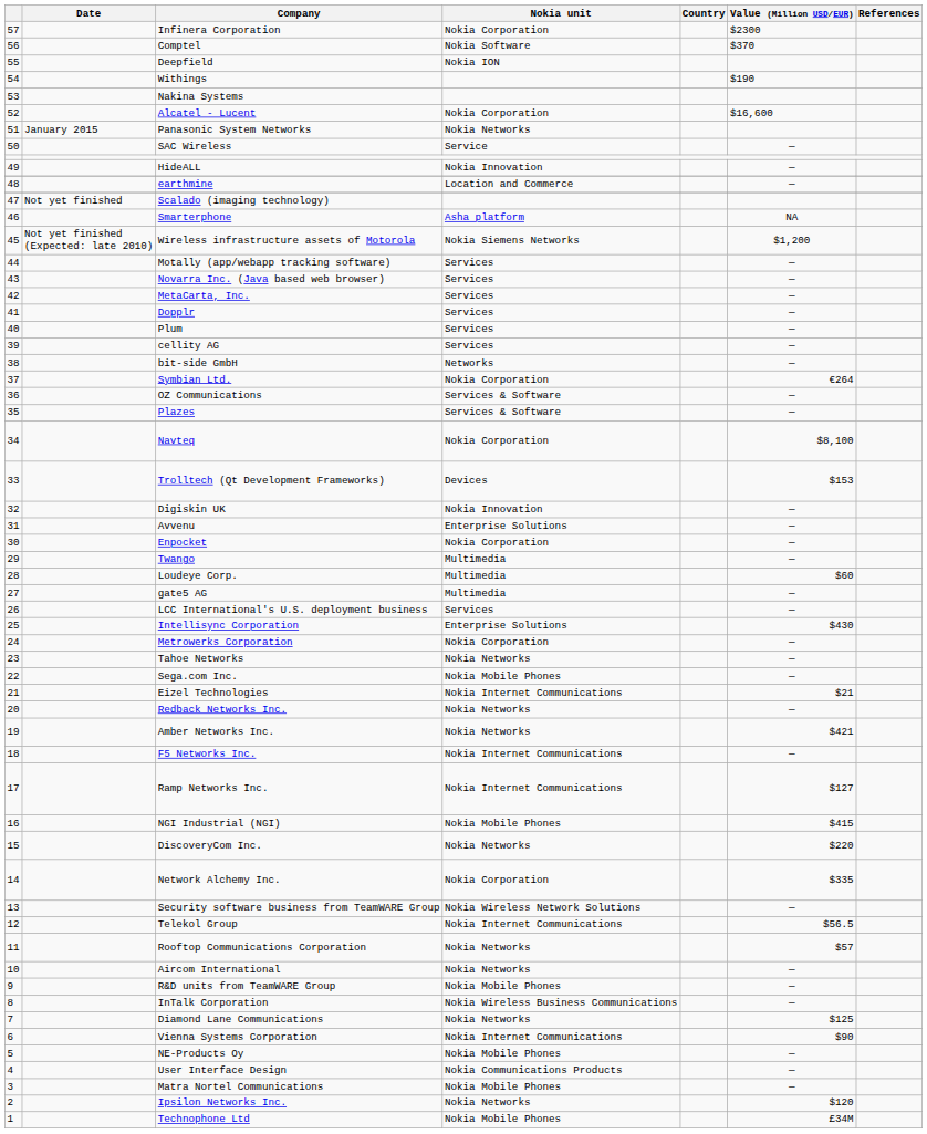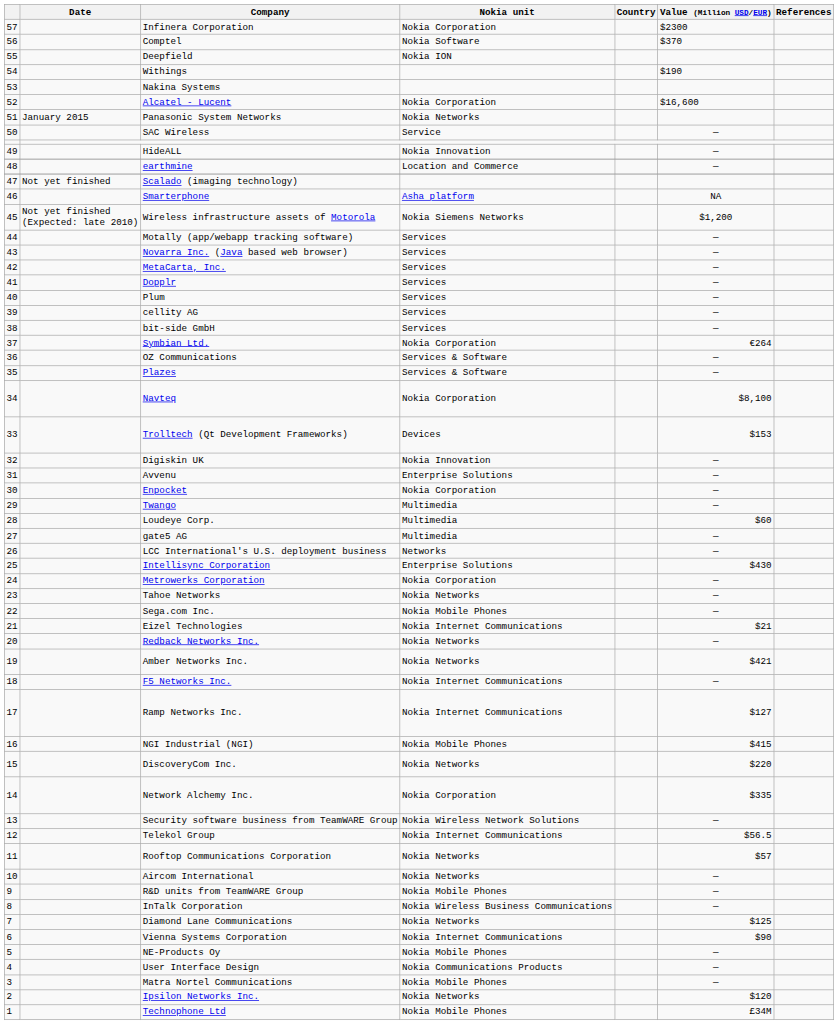 <table class="wikitable sortable" border="1">
 <tr>
 <th></th>
 <th>Date</th>
 <th>Company</th>
 <th>Nokia unit</th>
 <th>Country</th>
 <th>Value <small>(Million <a href='#'>USD</a>/<a href='#'>EUR</a>)</small></th>
 <th class="unsortable">References</th>
 </tr>
 <tr>
 <td>57</td>
 <td></td>
 <td>Infinera Corporation</td>
 <td>Nokia Corporation</td>
 <td></td>
 <td>$2300</td>
 <td align "center"><br></td>
 </tr>
 <tr>
 <td>56</td>
 <td></td>
 <td>Comptel</td>
 <td>Nokia Software</td>
 <td></td>
 <td>$370</td>
 <td></td>
 </tr>
 <tr>
 <td>55</td>
 <td></td>
 <td>Deepfield</td>
 <td>Nokia ION</td>
 <td></td>
 <td></td>
 <td></td>
 </tr>
 <tr>
 <td>54</td>
 <td></td>
 <td>Withings</td>
 <td></td>
 <td></td>
 <td>$190</td>
 <td></td>
 </tr>
 <tr>
 <td>53</td>
 <td></td>
 <td>Nakina Systems</td>
 <td></td>
 <td></td>
 <td></td>
 <td align="center"></td>
 </tr>
 <tr>
 <td>52</td>
 <td></td>
 <td><a href='#'>Alcatel - Lucent</a></td>
 <td>Nokia Corporation</td>
 <td></td>
 <td>$16,600</td>
 <td></td>
 </tr>
 <tr>
 <td>51</td>
 <td>January 2015</td>
 <td>Panasonic System Networks</td>
 <td>Nokia Networks</td>
 <td></td>
 <td></td>
 <td align="center"></td>
 </tr>
 <tr>
 <td>50</td>
 <td></td>
 <td>SAC Wireless</td>
 <td>Service</td>
 <td></td>
 <td align="center">—</td>
 <td align="center"></td>
 </tr>
 <tr>
 <td></td>
 </tr>
 <tr>
 <td>49</td>
 <td></td>
 <td>HideALL</td>
 <td>Nokia Innovation</td>
 <td></td>
 <td align="center">—</td>
 <td align="center"></td>
 </tr>
 <tr>
 </tr>
 <tr>
 <td>48</td>
 <td></td>
 <td><a href='#'>earthmine</a></td>
 <td>Location and Commerce</td>
 <td></td>
 <td align="center">—</td>
 <td align="center"></td>
 </tr>
 <tr>
 </tr>
 <tr>
 <td>47</td>
 <td>Not yet finished</td>
 <td><a href='#'>Scalado</a> (imaging technology)</td>
 <td></td>
 <td></td>
 <td></td>
 <td></td>
 </tr>
 <tr>
 <td>46</td>
 <td></td>
 <td><a href='#'>Smarterphone</a></td>
 <td><a href='#'>Asha platform</a></td>
 <td></td>
 <td align="center">NA</td>
 <td align="center"></td>
 </tr>
 <tr>
 <td>45</td>
 <td>Not yet finished<br>(Expected: late 2010)</td>
 <td>Wireless infrastructure assets of <a href='#'>Motorola</a></td>
 <td>Nokia Siemens Networks</td>
 <td></td>
 <td align="center">$1,200</td>
 <td align="center"></td>
 </tr>
 <tr>
 <td>44</td>
 <td></td>
 <td>Motally (app/webapp tracking software)</td>
 <td>Services</td>
 <td></td>
 <td align="center">—</td>
 <td align="center"><br></td>
 </tr>
 <tr>
 <td>43</td>
 <td></td>
 <td><a href='#'>Novarra Inc.</a> (<a href='#'>Java</a> based web browser)</td>
 <td>Services</td>
 <td></td>
 <td align="center">—</td>
 <td align="center"><br></td>
 </tr>
 <tr>
 <td>42</td>
 <td></td>
 <td><a href='#'>MetaCarta, Inc.</a></td>
 <td>Services</td>
 <td></td>
 <td align="center">—</td>
 <td align="center"></td>
 </tr>
 <tr>
 <td>41</td>
 <td></td>
 <td><a href='#'>Dopplr</a></td>
 <td>Services</td>
 <td></td>
 <td align="center">—</td>
 <td align="center"></td>
 </tr>
 <tr>
 <td>40</td>
 <td></td>
 <td>Plum</td>
 <td>Services</td>
 <td></td>
 <td align="center">—</td>
 <td align="center"></td>
 </tr>
 <tr>
 <td>39</td>
 <td></td>
 <td>cellity AG</td>
 <td>Services</td>
 <td></td>
 <td align="center">—</td>
 <td align="center"><br></td>
 </tr>
 <tr>
 <td>38</td>
 <td></td>
 <td>bit-side GmbH</td>
-<td>Networks</td>
+<td>Services</td>
 <td></td>
 <td align="center">—</td>
 <td align="center"><br></td>
 </tr>
 <tr>
 <td>37</td>
 <td></td>
 <td><a href='#'>Symbian Ltd.</a></td>
 <td>Nokia Corporation</td>
 <td></td>
 <td align="right">€264</td>
 <td align="center"><br></td>
 </tr>
 <tr>
 <td>36</td>
 <td></td>
 <td>OZ Communications</td>
 <td>Services & Software</td>
 <td></td>
 <td align="center">—</td>
 <td align="center"><br></td>
 </tr>
 <tr>
 <td>35</td>
 <td></td>
 <td><a href='#'>Plazes</a></td>
 <td>Services & Software</td>
 <td></td>
 <td align="center">—</td>
 <td align="center"><br></td>
 </tr>
 <tr>
 <td>34</td>
 <td></td>
 <td><a href='#'>Navteq</a></td>
 <td>Nokia Corporation</td>
 <td></td>
 <td align="right">$8,100</td>
 <td align="center"><br><br><br></td>
 </tr>
 <tr>
 <td>33</td>
 <td></td>
 <td><a href='#'>Trolltech</a> (Qt Development Frameworks)</td>
 <td>Devices</td>
 <td></td>
 <td align="right">$153</td>
 <td align="center"><br><br><br></td>
 </tr>
 <tr>
 <td>32</td>
 <td></td>
 <td>Digiskin UK</td>
 <td>Nokia Innovation</td>
 <td></td>
 <td align="center">—</td>
 <td align="center"><br></td>
 </tr>
 <tr>
 <td>31</td>
 <td></td>
 <td>Avvenu</td>
 <td>Enterprise Solutions</td>
 <td></td>
 <td align="center">—</td>
 <td align="center"><br></td>
 </tr>
 <tr>
 <td>30</td>
 <td></td>
 <td><a href='#'>Enpocket</a></td>
 <td>Nokia Corporation</td>
 <td></td>
 <td align="center">—</td>
 <td align="center"></td>
 </tr>
 <tr>
 <td>29</td>
 <td></td>
 <td><a href='#'>Twango</a></td>
 <td>Multimedia</td>
 <td></td>
 <td align="center">—</td>
 <td align="center"></td>
 </tr>
 <tr>
 <td>28</td>
 <td></td>
 <td>Loudeye Corp.</td>
 <td>Multimedia</td>
 <td></td>
 <td align="right">$60</td>
 <td align="center"><br></td>
 </tr>
 <tr>
 <td>27</td>
 <td></td>
 <td>gate5 AG</td>
 <td>Multimedia</td>
 <td></td>
 <td align="center">—</td>
 <td align="center"></td>
 </tr>
 <tr>
 <td>26</td>
 <td></td>
 <td>LCC International's U.S. deployment business</td>
-<td>Services</td>
+<td>Networks</td>
 <td></td>
 <td align="center">—</td>
 <td align="center"></td>
 </tr>
 <tr>
 <td>25</td>
 <td></td>
 <td><a href='#'>Intellisync Corporation</a></td>
 <td>Enterprise Solutions</td>
 <td></td>
 <td align="right">$430</td>
 <td align="center"><br></td>
 </tr>
 <tr>
 <td>24</td>
 <td></td>
 <td><a href='#'>Metrowerks Corporation</a></td>
 <td>Nokia Corporation</td>
 <td></td>
 <td align="center">—</td>
 <td align="center"></td>
 </tr>
 <tr>
 <td>23</td>
 <td></td>
 <td>Tahoe Networks</td>
 <td>Nokia Networks</td>
 <td></td>
 <td align="center">—</td>
 <td align="center"></td>
 </tr>
 <tr>
 <td>22</td>
 <td></td>
 <td>Sega.com Inc.</td>
 <td>Nokia Mobile Phones</td>
 <td></td>
 <td align="center">—</td>
 <td align="center"><br></td>
 </tr>
 <tr>
 <td>21</td>
 <td></td>
 <td>Eizel Technologies</td>
 <td>Nokia Internet Communications</td>
 <td></td>
 <td align="right">$21</td>
 <td align="center"><br></td>
 </tr>
 <tr>
 <td>20</td>
 <td></td>
 <td><a href='#'>Redback Networks Inc.</a></td>
 <td>Nokia Networks</td>
 <td></td>
 <td align="center">—</td>
 <td align="center"></td>
 </tr>
 <tr>
 <td>19</td>
 <td></td>
 <td>Amber Networks Inc.</td>
 <td>Nokia Networks</td>
 <td></td>
 <td align="right">$421</td>
 <td align="center"><br><br></td>
 </tr>
 <tr>
 <td>18</td>
 <td></td>
 <td><a href='#'>F5 Networks Inc.</a></td>
 <td>Nokia Internet Communications</td>
 <td></td>
 <td align="center">—</td>
 <td align="center"></td>
 </tr>
 <tr>
 <td>17</td>
 <td></td>
 <td>Ramp Networks Inc.</td>
 <td>Nokia Internet Communications</td>
 <td></td>
 <td align="right">$127</td>
 <td align="center"><br><br><br><br></td>
 </tr>
 <tr>
 <td>16</td>
 <td></td>
 <td>NGI Industrial (NGI)</td>
 <td>Nokia Mobile Phones</td>
 <td></td>
 <td align="right">$415</td>
 <td align="center"></td>
 </tr>
 <tr>
 <td>15</td>
 <td></td>
 <td>DiscoveryCom Inc.</td>
 <td>Nokia Networks</td>
 <td></td>
 <td align="right">$220</td>
 <td align="center"><br><br></td>
 </tr>
 <tr>
 <td>14</td>
 <td></td>
 <td>Network Alchemy Inc.</td>
 <td>Nokia Corporation</td>
 <td></td>
 <td align="right">$335</td>
 <td align="center"><br><br><br></td>
 </tr>
 <tr>
 <td>13</td>
 <td></td>
 <td>Security software business from TeamWARE Group</td>
 <td>Nokia Wireless Network Solutions</td>
 <td></td>
 <td align="center">—</td>
 <td align="center"></td>
 </tr>
 <tr>
 <td>12</td>
 <td></td>
 <td>Telekol Group</td>
 <td>Nokia Internet Communications</td>
 <td></td>
 <td align="right">$56.5</td>
 <td align="center"></td>
 </tr>
 <tr>
 <td>11</td>
 <td></td>
 <td>Rooftop Communications Corporation</td>
 <td>Nokia Networks</td>
 <td></td>
 <td align="right">$57</td>
 <td align="center"><br><br></td>
 </tr>
 <tr>
 <td>10</td>
 <td></td>
 <td>Aircom International</td>
 <td>Nokia Networks</td>
 <td></td>
 <td align="center">—</td>
 <td align="center"></td>
 </tr>
 <tr>
 <td>9</td>
 <td></td>
 <td>R&D units from TeamWARE Group</td>
 <td>Nokia Mobile Phones</td>
 <td></td>
 <td align="center">—</td>
 <td align="center"></td>
 </tr>
 <tr>
 <td>8</td>
 <td></td>
 <td>InTalk Corporation</td>
 <td>Nokia Wireless Business Communications</td>
 <td></td>
 <td align="center">—</td>
 <td align="center"></td>
 </tr>
 <tr>
 <td>7</td>
 <td></td>
 <td>Diamond Lane Communications</td>
 <td>Nokia Networks</td>
 <td></td>
 <td align="right">$125</td>
 <td align="center"></td>
 </tr>
 <tr>
 <td>6</td>
 <td></td>
 <td>Vienna Systems Corporation</td>
 <td>Nokia Internet Communications</td>
 <td></td>
 <td align="right">$90</td>
 <td align="center"></td>
 </tr>
 <tr>
 <td>5</td>
 <td></td>
 <td>NE-Products Oy</td>
 <td>Nokia Mobile Phones</td>
 <td></td>
 <td align="center">—</td>
 <td align="center"></td>
 </tr>
 <tr>
 <td>4</td>
 <td></td>
 <td>User Interface Design</td>
 <td>Nokia Communications Products</td>
 <td></td>
 <td align="center">—</td>
 <td align="center"></td>
 </tr>
 <tr>
 <td>3</td>
 <td></td>
 <td>Matra Nortel Communications</td>
 <td>Nokia Mobile Phones</td>
 <td></td>
 <td align="center">—</td>
 <td align="center"></td>
 </tr>
 <tr>
 <td>2</td>
 <td></td>
 <td><a href='#'>Ipsilon Networks Inc.</a></td>
 <td>Nokia Networks</td>
 <td></td>
 <td align="right">$120</td>
 <td align="center"></td>
 </tr>
 <tr>
 <td>1</td>
 <td></td>
 <td><a href='#'>Technophone Ltd</a></td>
 <td>Nokia Mobile Phones</td>
 <td></td>
 <td align="right">£34M</td>
 <td align="center"></td>
 </tr>
 </table>
